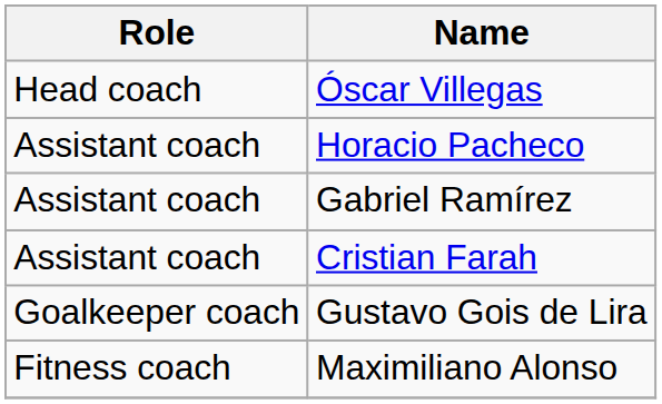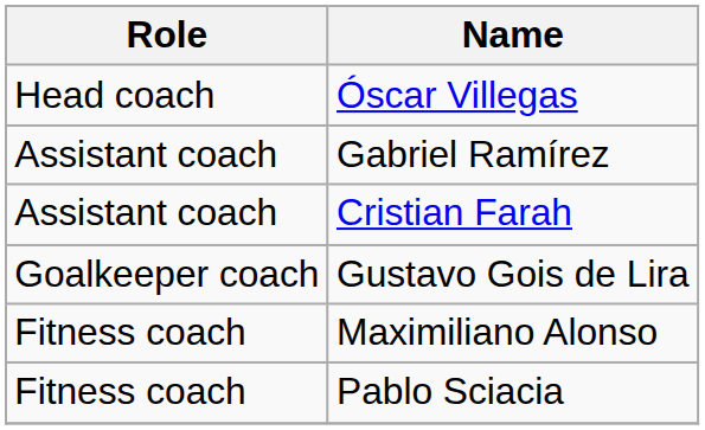 <table class="wikitable">
 <tr>
 <th>Role</th>
 <th>Name</th>
 </tr>
 <tr>
 <td>Head coach</td>
 <td> <a href='#'>Óscar Villegas</a></td>
-</tr>
-<tr>
-<td>Assistant coach</td>
-<td> <a href='#'>Horacio Pacheco</a></td>
 </tr>
 <tr>
 <td>Assistant coach</td>
 <td> Gabriel Ramírez</td>
 </tr>
 <tr>
 <td>Assistant coach</td>
 <td> <a href='#'>Cristian Farah</a></td>
 </tr>
 <tr>
 <td>Goalkeeper coach</td>
 <td> Gustavo Gois de Lira</td>
 </tr>
 <tr>
 <td>Fitness coach</td>
 <td> Maximiliano Alonso</td>
 </tr>
 <tr>
+<td>Fitness coach</td>
+<td> Pablo Sciacia</td>
+</tr>
+<tr>
 </tr>
 </table>
